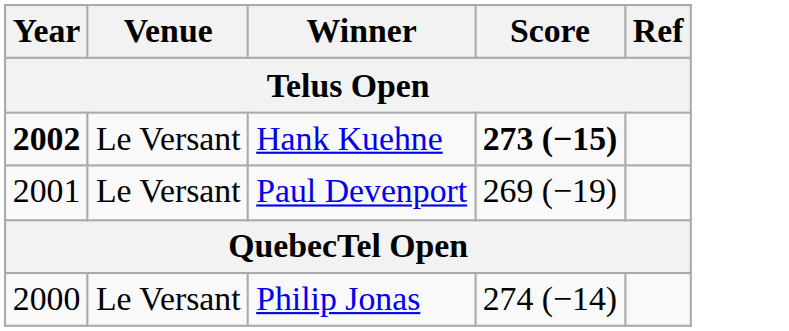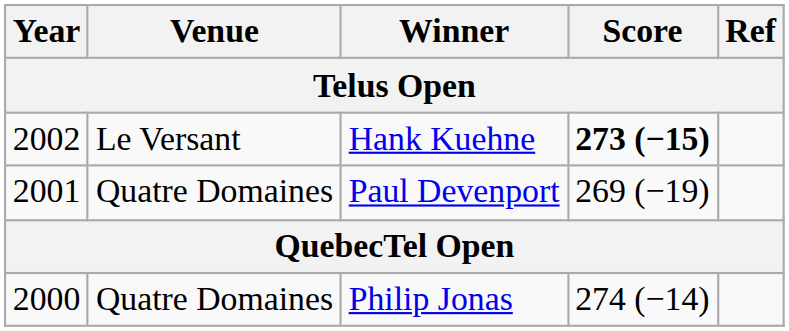 <table class=wikitable>
 <tr>
 <th>Year</th>
 <th>Venue</th>
 <th>Winner</th>
 <th>Score</th>
 <th>Ref</th>
 </tr>
 <tr>
 <th colspan=5>Telus Open</th>
 </tr>
 <tr>
-<td><strong>2002</strong></td>
+<td>2002</td>
 <td>Le Versant</td>
 <td> <a href='#'>Hank Kuehne</a></td>
 <td><strong>273 (−15)</strong></td>
 <td></td>
 </tr>
 <tr>
 <td>2001</td>
-<td>Le Versant</td>
+<td>Quatre Domaines</td>
 <td> <a href='#'>Paul Devenport</a></td>
 <td>269 (−19)</td>
 <td></td>
 </tr>
 <tr>
 <th colspan=5>QuebecTel Open</th>
 </tr>
 <tr>
 <td>2000</td>
-<td>Le Versant</td>
+<td>Quatre Domaines</td>
 <td> <a href='#'>Philip Jonas</a></td>
 <td>274 (−14)</td>
 <td></td>
 </tr>
 </table>
